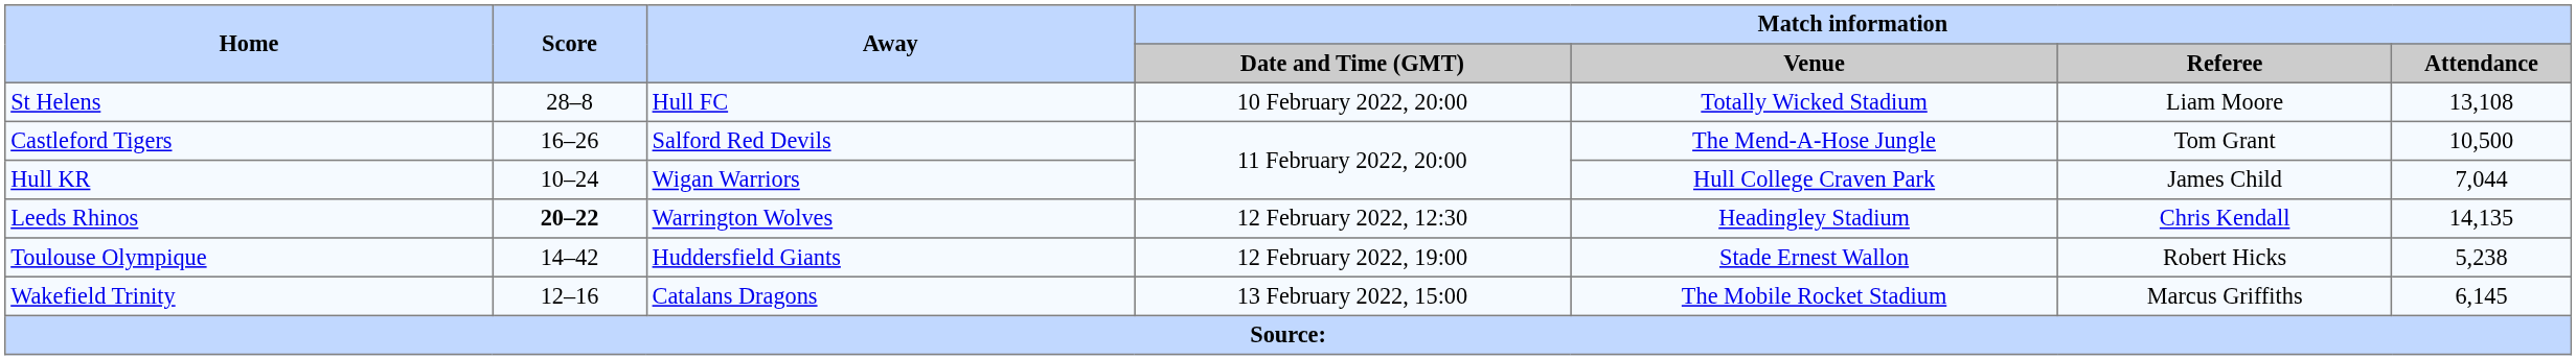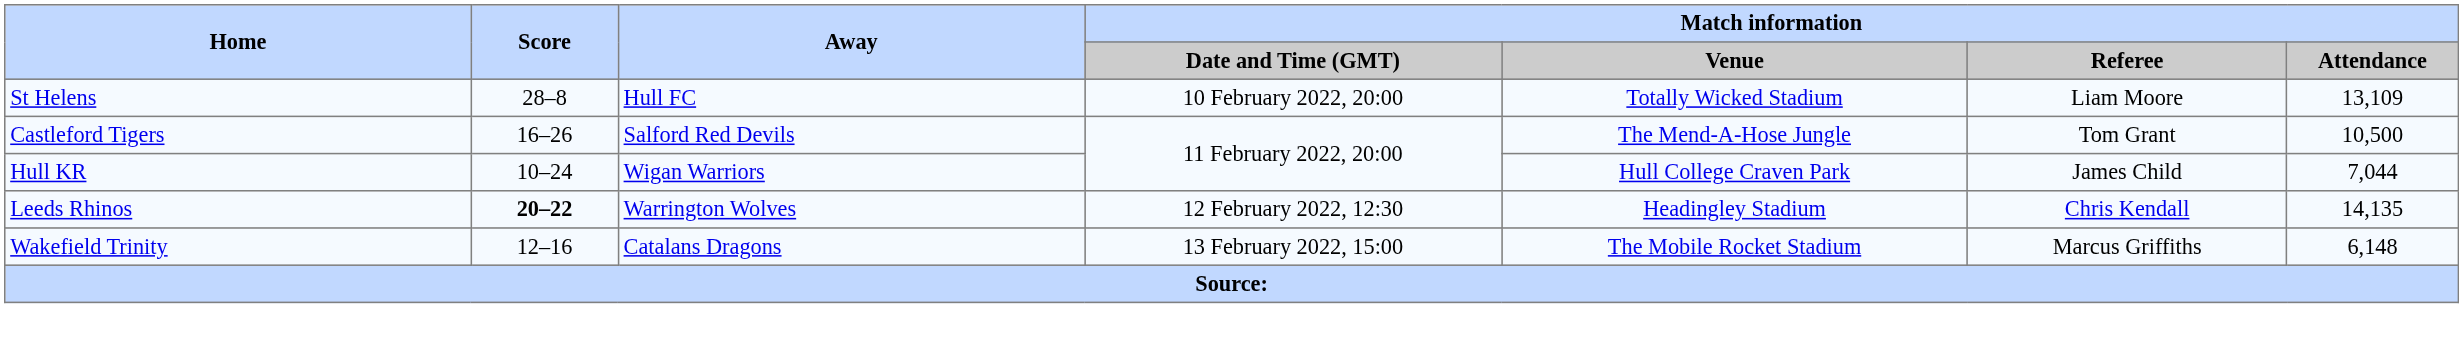 <table border=1 style="border-collapse:collapse; font-size:90%; text-align:center;" cellpadding=3 cellspacing=0 width=100%>
 <tr style="background:#C1D8ff;">
 <th scope="col" rowspan=2 width=19%>Home</th>
 <th scope="col" rowspan=2 width=6%>Score</th>
 <th scope="col" rowspan=2 width=19%>Away</th>
 <th colspan=4>Match information</th>
 </tr>
 <tr style="background:#CCCCCC;">
 <th scope="col" width=17%>Date and Time (GMT)</th>
 <th scope="col" width=19%>Venue</th>
 <th scope="col" width=13%>Referee</th>
 <th scope="col" width=7%>Attendance</th>
 </tr>
 <tr style="background:#F5FAFF;">
 <td style="text-align:left;"> <a href='#'>St Helens</a></td>
 <td>28–8</td>
 <td style="text-align:left;"> <a href='#'>Hull FC</a></td>
 <td>10 February 2022, 20:00</td>
 <td><a href='#'>Totally Wicked Stadium</a></td>
 <td>Liam Moore</td>
-<td>13,108</td>
+<td>13,109</td>
 </tr>
 <tr style="background:#F5FAFF;">
 <td style="text-align:left;"> <a href='#'>Castleford Tigers</a></td>
 <td>16–26</td>
 <td style="text-align:left;"> <a href='#'>Salford Red Devils</a></td>
 <td rowspan=2>11 February 2022, 20:00</td>
 <td><a href='#'>The Mend-A-Hose Jungle</a></td>
 <td>Tom Grant</td>
 <td>10,500</td>
 </tr>
 <tr style="background:#F5FAFF;">
 <td style="text-align:left;"> <a href='#'>Hull KR</a></td>
 <td>10–24</td>
 <td style="text-align:left;"> <a href='#'>Wigan Warriors</a></td>
 <td><a href='#'>Hull College Craven Park</a></td>
 <td>James Child</td>
 <td>7,044</td>
 </tr>
 <tr style="background:#F5FAFF;">
 <td style="text-align:left;"> <a href='#'>Leeds Rhinos</a></td>
 <td><strong>20–22</strong></td>
 <td style="text-align:left;"> <a href='#'>Warrington Wolves</a></td>
 <td>12 February 2022, 12:30</td>
 <td><a href='#'>Headingley Stadium</a></td>
 <td><a href='#'>Chris Kendall</a></td>
 <td>14,135</td>
 </tr>
 <tr style="background:#F5FAFF;">
-<td style="text-align:left;"> <a href='#'>Toulouse Olympique</a></td>
-<td>14–42</td>
-<td style="text-align:left;"> <a href='#'>Huddersfield Giants</a></td>
-<td>12 February 2022, 19:00</td>
-<td><a href='#'>Stade Ernest Wallon</a></td>
-<td>Robert Hicks</td>
-<td>5,238</td>
-</tr>
-<tr style="background:#F5FAFF;">
 <td style="text-align:left;"> <a href='#'>Wakefield Trinity</a></td>
 <td>12–16</td>
 <td style="text-align:left;"> <a href='#'>Catalans Dragons</a></td>
 <td>13 February 2022, 15:00</td>
 <td><a href='#'>The Mobile Rocket Stadium</a></td>
 <td>Marcus Griffiths</td>
-<td>6,145</td>
+<td>6,148</td>
 </tr>
 <tr style="background:#c1d8ff;">
 <th colspan=7>Source:</th>
 </tr>
 </table>
